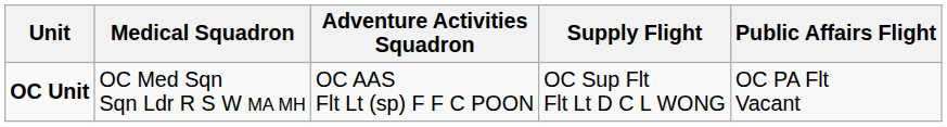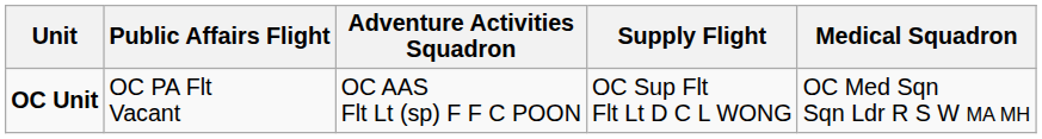 <table class="wikitable">
 <tr>
 <th>Unit</th>
-<th>Medical Squadron</th>
+<th>Public Affairs Flight</th>
 <th>Adventure Activities<br>Squadron</th>
 <th>Supply Flight</th>
-<th>Public Affairs Flight</th>
+<th>Medical Squadron</th>
 </tr>
 <tr>
 <td><strong>OC Unit</strong></td>
-<td>OC Med Sqn<br>Sqn Ldr R S W <small>MA MH</small></td>
+<td>OC PA Flt<br>Vacant</td>
 <td>OC AAS<br>Flt Lt (sp) F F C POON</td>
 <td>OC Sup Flt<br>Flt Lt D C L WONG</td>
-<td>OC PA Flt<br>Vacant</td>
+<td>OC Med Sqn<br>Sqn Ldr R S W <small>MA MH</small></td>
 </tr>
 </table>
